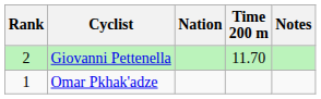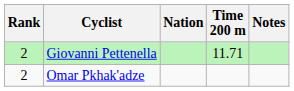 <table class="wikitable sortable" style="text-align:center">
 <tr>
 <th>Rank</th>
 <th>Cyclist</th>
 <th>Nation</th>
 <th>Time<br>200 m</th>
 <th>Notes</th>
 </tr>
 <tr bgcolor=bbf3bb>
 <td>2</td>
 <td align=left><a href='#'>Giovanni Pettenella</a></td>
 <td align=left></td>
-<td>11.70</td>
+<td>11.71</td>
 <td></td>
 </tr>
 <tr>
-<td>1</td>
+<td>2</td>
 <td align=left><a href='#'>Omar Pkhak'adze</a></td>
 <td align=left></td>
 <td></td>
 <td></td>
 </tr>
 </table>
